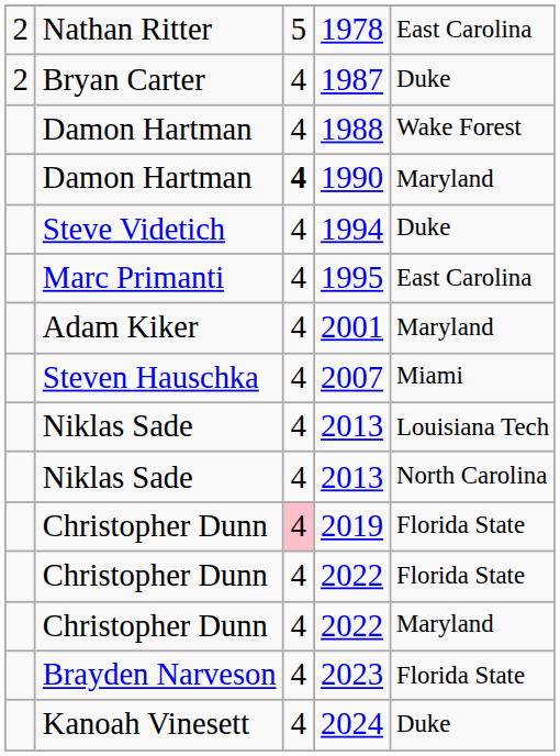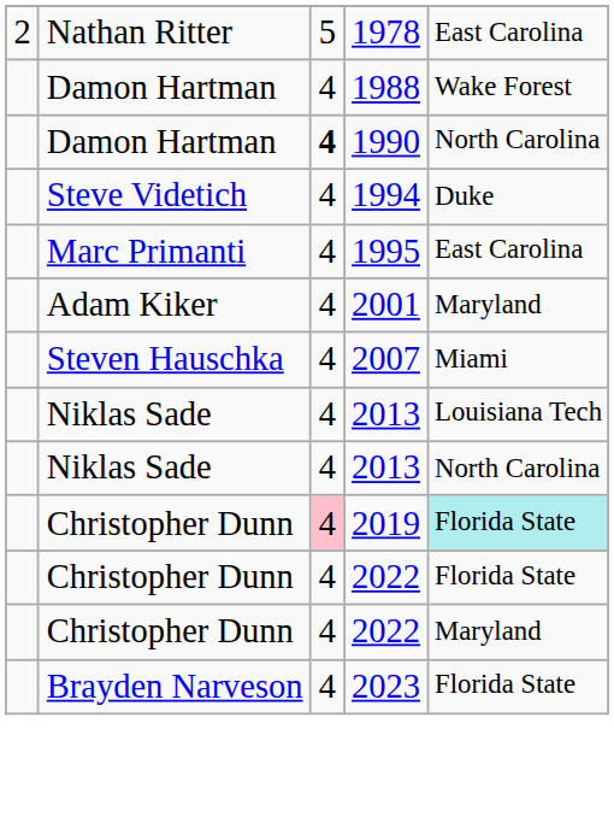 <table class="wikitable">
 <tr>
 </tr>
 <tr>
 <td>2</td>
 <td>Nathan Ritter</td>
 <td>5</td>
 <td><a href='#'>1978</a></td>
 <td style="font-size:80%;">East Carolina</td>
-</tr>
-<tr>
-<td>2</td>
-<td>Bryan Carter</td>
-<td>4</td>
-<td><a href='#'>1987</a></td>
-<td style="font-size:80%;">Duke</td>
 </tr>
 <tr>
 <td></td>
 <td>Damon Hartman</td>
 <td>4</td>
 <td><a href='#'>1988</a></td>
 <td style="font-size:80%;">Wake Forest</td>
 </tr>
 <tr>
 <td></td>
 <td>Damon Hartman</td>
 <td><strong>4</strong></td>
 <td><a href='#'>1990</a></td>
-<td style="font-size:80%;">Maryland</td>
+<td style="font-size:80%;">North Carolina</td>
 </tr>
 <tr>
 <td></td>
 <td><a href='#'>Steve Videtich</a></td>
 <td>4</td>
 <td><a href='#'>1994</a></td>
 <td style="font-size:80%;">Duke</td>
 </tr>
 <tr>
 <td></td>
 <td><a href='#'>Marc Primanti</a></td>
 <td>4</td>
 <td><a href='#'>1995</a></td>
 <td style="font-size:80%;">East Carolina</td>
 </tr>
 <tr>
 <td></td>
 <td>Adam Kiker</td>
 <td>4</td>
 <td><a href='#'>2001</a></td>
 <td style="font-size:80%;">Maryland</td>
 </tr>
 <tr>
 <td></td>
 <td><a href='#'>Steven Hauschka</a></td>
 <td>4</td>
 <td><a href='#'>2007</a></td>
 <td style="font-size:80%;">Miami</td>
 </tr>
 <tr>
 <td></td>
 <td>Niklas Sade</td>
 <td>4</td>
 <td><a href='#'>2013</a></td>
 <td style="font-size:80%;">Louisiana Tech</td>
 </tr>
 <tr>
 <td></td>
 <td>Niklas Sade</td>
 <td>4</td>
 <td><a href='#'>2013</a></td>
 <td style="font-size:80%;">North Carolina</td>
 </tr>
 <tr>
 <td></td>
 <td>Christopher Dunn</td>
 <td style="background: pink;">4</td>
 <td><a href='#'>2019</a></td>
-<td style="font-size:80%;">Florida State</td>
+<td style="background: paleturquoise; font-size:80%;">Florida State</td>
 </tr>
 <tr>
 <td></td>
 <td>Christopher Dunn</td>
 <td>4</td>
 <td><a href='#'>2022</a></td>
 <td style="font-size:80%;">Florida State</td>
 </tr>
 <tr>
 <td></td>
 <td>Christopher Dunn</td>
 <td>4</td>
 <td><a href='#'>2022</a></td>
 <td style="font-size:80%;">Maryland</td>
 </tr>
 <tr>
 <td></td>
 <td><a href='#'>Brayden Narveson</a></td>
 <td>4</td>
 <td><a href='#'>2023</a></td>
 <td style="font-size:80%;">Florida State</td>
 </tr>
-<tr>
-<td></td>
-<td>Kanoah Vinesett</td>
-<td>4</td>
-<td><a href='#'>2024</a></td>
-<td style="font-size:80%;">Duke</td>
-</tr>
 </table>
